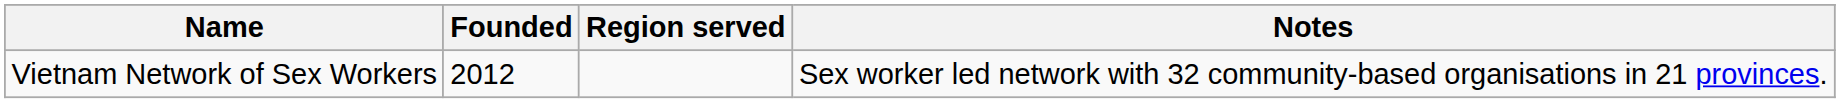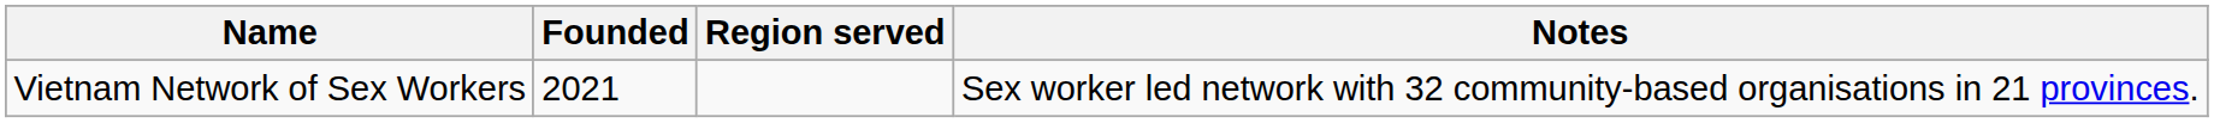 <table class="wikitable sortable">
 <tr>
 <th>Name</th>
 <th>Founded</th>
 <th>Region served</th>
 <th>Notes</th>
 </tr>
 <tr>
 <td>Vietnam Network of Sex Workers</td>
-<td>2012</td>
+<td>2021</td>
 <td></td>
 <td>Sex worker led network with 32 community-based organisations in 21 <a href='#'>provinces</a>.</td>
 </tr>
 </table>
